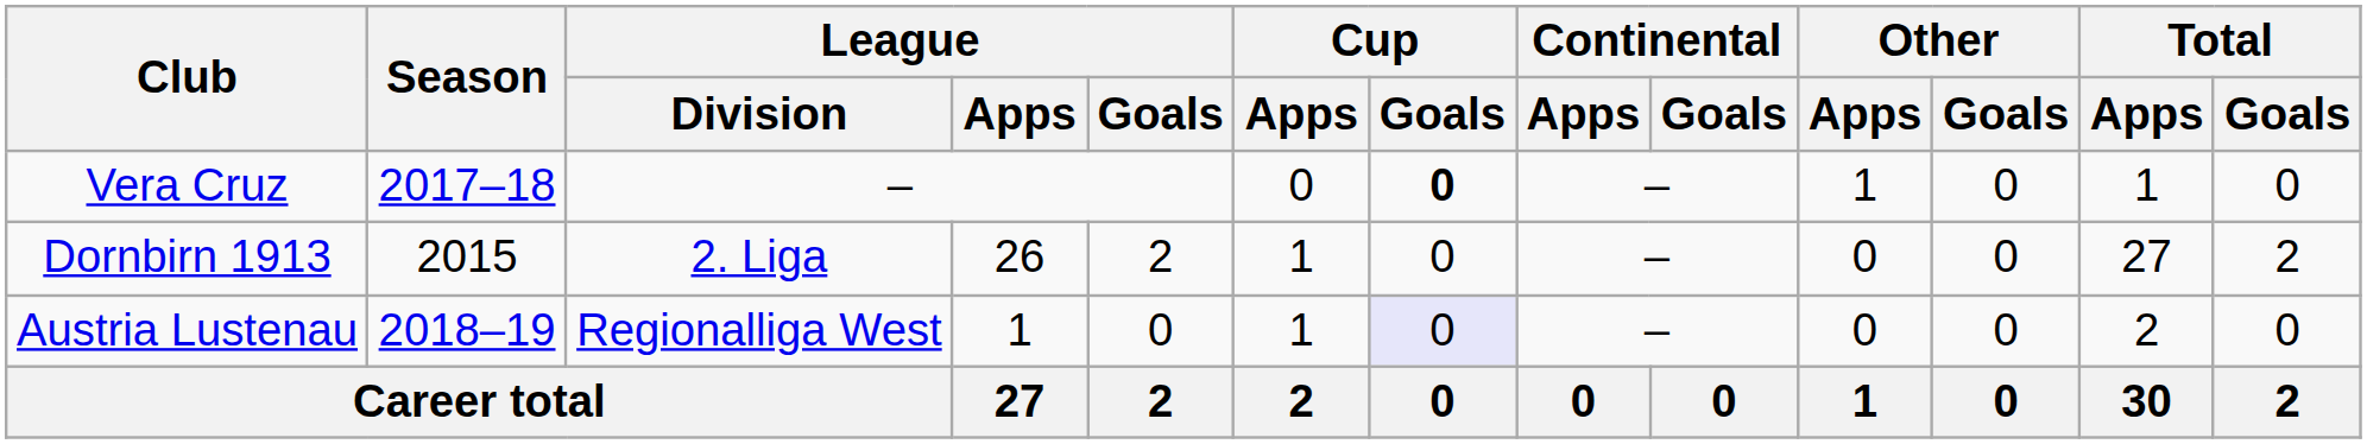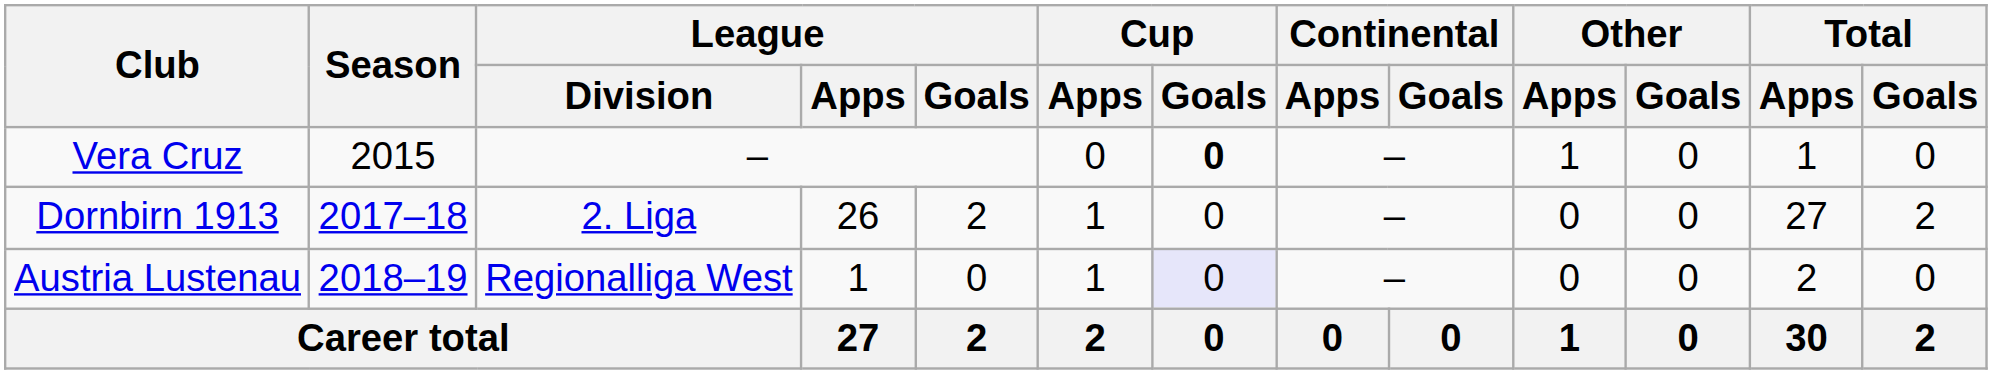 <table class="wikitable" style="text-align:center">
 <tr>
 <th rowspan="2">Club</th>
 <th rowspan="2">Season</th>
 <th colspan="3">League</th>
 <th colspan="2">Cup</th>
 <th colspan="2">Continental</th>
 <th colspan="2">Other</th>
 <th colspan="2">Total</th>
 </tr>
 <tr>
 <th>Division</th>
 <th>Apps</th>
 <th>Goals</th>
 <th>Apps</th>
 <th>Goals</th>
 <th>Apps</th>
 <th>Goals</th>
 <th>Apps</th>
 <th>Goals</th>
 <th>Apps</th>
 <th>Goals</th>
 </tr>
 <tr>
 <td><a href='#'>Vera Cruz</a></td>
-<td><a href='#'>2017–18</a></td>
+<td>2015</td>
 <td colspan="3">–</td>
 <td>0</td>
 <td><strong>0</strong></td>
 <td colspan="2">–</td>
 <td>1</td>
 <td>0</td>
 <td>1</td>
 <td>0</td>
 </tr>
 <tr>
 <td><a href='#'>Dornbirn 1913</a></td>
-<td>2015</td>
+<td><a href='#'>2017–18</a></td>
 <td><a href='#'>2. Liga</a></td>
 <td>26</td>
 <td>2</td>
 <td>1</td>
 <td>0</td>
 <td colspan="2">–</td>
 <td>0</td>
 <td>0</td>
 <td>27</td>
 <td>2</td>
 </tr>
 <tr>
 <td><a href='#'>Austria Lustenau</a></td>
 <td><a href='#'>2018–19</a></td>
 <td><a href='#'>Regionalliga West</a></td>
 <td>1</td>
 <td>0</td>
 <td>1</td>
 <td style="background: lavender;">0</td>
 <td colspan="2">–</td>
 <td>0</td>
 <td>0</td>
 <td>2</td>
 <td>0</td>
 </tr>
 <tr>
 <th colspan="3">Career total</th>
 <th>27</th>
 <th>2</th>
 <th>2</th>
 <th>0</th>
 <th>0</th>
 <th>0</th>
 <th>1</th>
 <th>0</th>
 <th>30</th>
 <th>2</th>
 </tr>
 </table>
